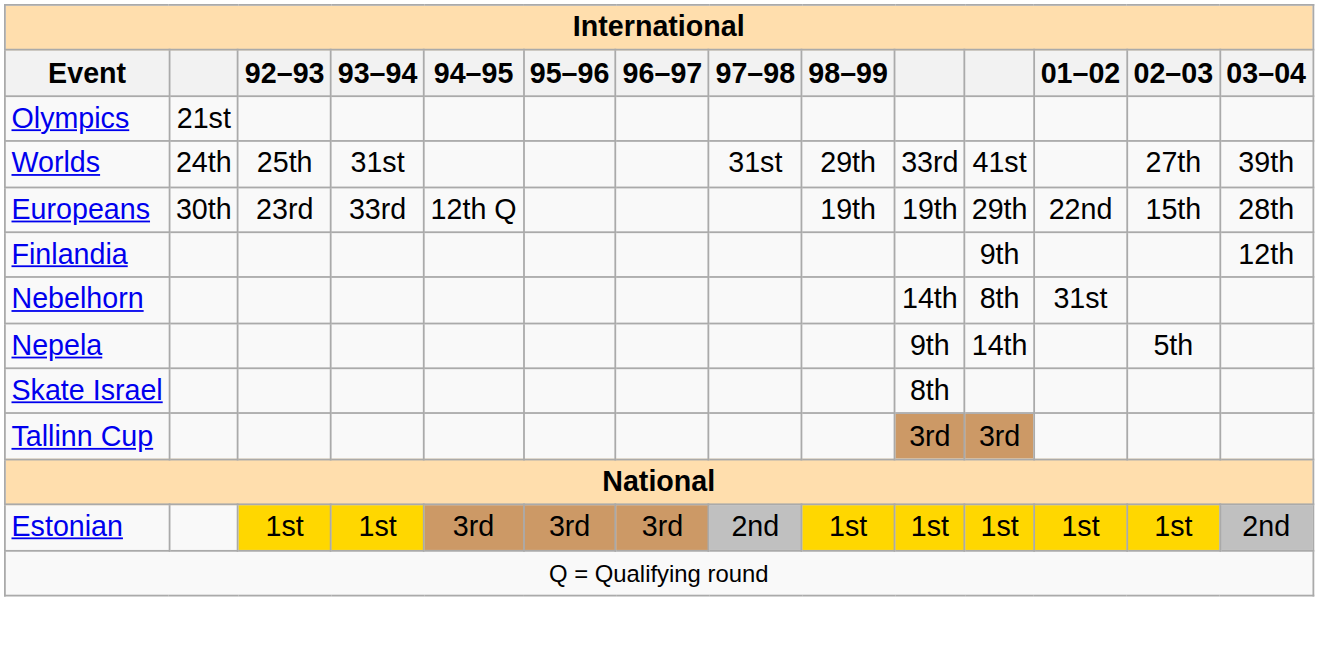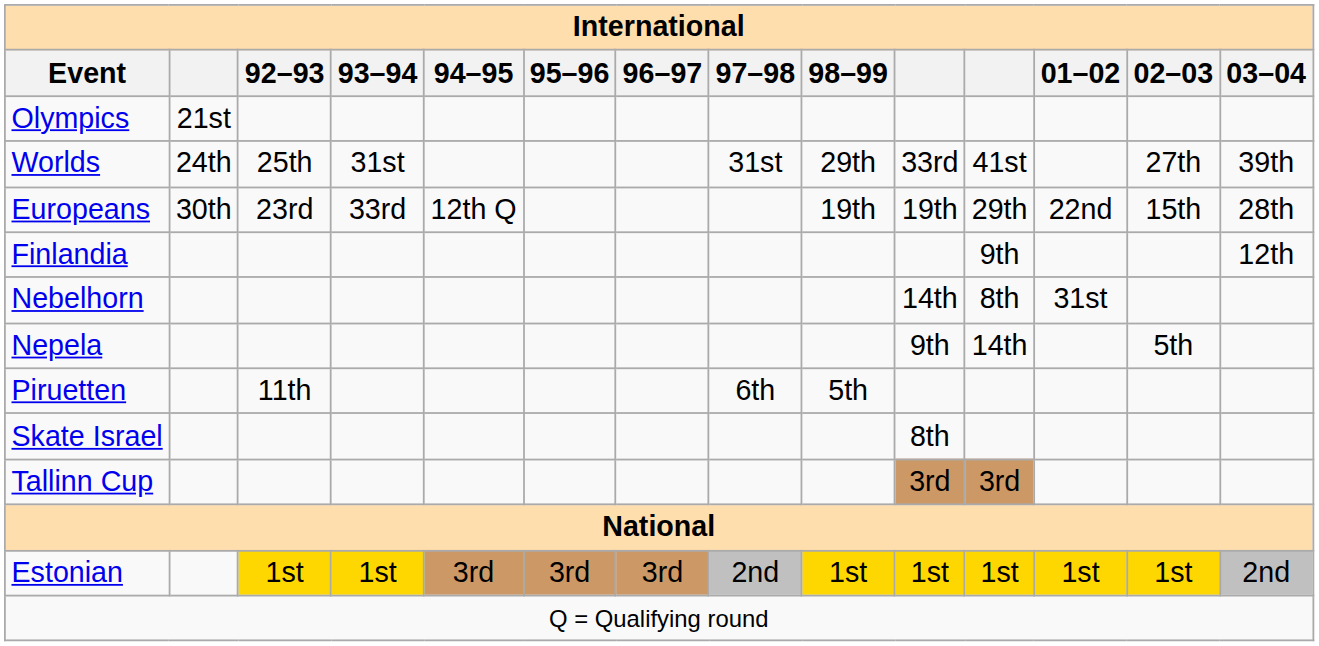 <table class="wikitable" style="text-align:center">
 <tr>
 <th style="background-color: #ffdead; " colspan=14 align=center>International</th>
 </tr>
 <tr>
 <th>Event</th>
 <th></th>
 <th>92–93</th>
 <th>93–94</th>
 <th>94–95</th>
 <th>95–96</th>
 <th>96–97</th>
 <th>97–98</th>
 <th>98–99</th>
 <th></th>
 <th></th>
 <th>01–02</th>
 <th>02–03</th>
 <th>03–04</th>
 </tr>
 <tr>
 <td align=left><a href='#'>Olympics</a></td>
 <td>21st</td>
 <td></td>
 <td></td>
 <td></td>
 <td></td>
 <td></td>
 <td></td>
 <td></td>
 <td></td>
 <td></td>
 <td></td>
 <td></td>
 <td></td>
 </tr>
 <tr>
 <td align=left><a href='#'>Worlds</a></td>
 <td>24th</td>
 <td>25th</td>
 <td>31st</td>
 <td></td>
 <td></td>
 <td></td>
 <td>31st</td>
 <td>29th</td>
 <td>33rd</td>
 <td>41st</td>
 <td></td>
 <td>27th</td>
 <td>39th</td>
 </tr>
 <tr>
 <td align=left><a href='#'>Europeans</a></td>
 <td>30th</td>
 <td>23rd</td>
 <td>33rd</td>
 <td>12th Q</td>
 <td></td>
 <td></td>
 <td></td>
 <td>19th</td>
 <td>19th</td>
 <td>29th</td>
 <td>22nd</td>
 <td>15th</td>
 <td>28th</td>
 </tr>
 <tr>
 <td align=left><a href='#'>Finlandia</a></td>
 <td></td>
 <td></td>
 <td></td>
 <td></td>
 <td></td>
 <td></td>
 <td></td>
 <td></td>
 <td></td>
 <td>9th</td>
 <td></td>
 <td></td>
 <td>12th</td>
 </tr>
 <tr>
 <td align=left><a href='#'>Nebelhorn</a></td>
 <td></td>
 <td></td>
 <td></td>
 <td></td>
 <td></td>
 <td></td>
 <td></td>
 <td></td>
 <td>14th</td>
 <td>8th</td>
 <td>31st</td>
 <td></td>
 <td></td>
 </tr>
 <tr>
 <td align=left><a href='#'>Nepela</a></td>
 <td></td>
 <td></td>
 <td></td>
 <td></td>
 <td></td>
 <td></td>
 <td></td>
 <td></td>
 <td>9th</td>
 <td>14th</td>
 <td></td>
 <td>5th</td>
 <td></td>
 </tr>
 <tr>
+<td align=left><a href='#'>Piruetten</a></td>
+<td></td>
+<td>11th</td>
+<td></td>
+<td></td>
+<td></td>
+<td></td>
+<td>6th</td>
+<td>5th</td>
+<td></td>
+<td></td>
+<td></td>
+<td></td>
+<td></td>
+</tr>
+<tr>
 <td align=left><a href='#'>Skate Israel</a></td>
 <td></td>
 <td></td>
 <td></td>
 <td></td>
 <td></td>
 <td></td>
 <td></td>
 <td></td>
 <td>8th</td>
 <td></td>
 <td></td>
 <td></td>
 <td></td>
 </tr>
 <tr>
 <td align=left><a href='#'>Tallinn Cup</a></td>
 <td></td>
 <td></td>
 <td></td>
 <td></td>
 <td></td>
 <td></td>
 <td></td>
 <td></td>
 <td bgcolor=cc9966>3rd</td>
 <td bgcolor=cc9966>3rd</td>
 <td></td>
 <td></td>
 <td></td>
 </tr>
 <tr>
 <th style="background-color: #ffdead; " colspan=14 align=center>National</th>
 </tr>
 <tr>
 <td align=left><a href='#'>Estonian</a></td>
 <td></td>
 <td bgcolor=gold>1st</td>
 <td bgcolor=gold>1st</td>
 <td bgcolor=cc9966>3rd</td>
 <td bgcolor=cc9966>3rd</td>
 <td bgcolor=cc9966>3rd</td>
 <td bgcolor=silver>2nd</td>
 <td bgcolor=gold>1st</td>
 <td bgcolor=gold>1st</td>
 <td bgcolor=gold>1st</td>
 <td bgcolor=gold>1st</td>
 <td bgcolor=gold>1st</td>
 <td bgcolor=silver>2nd</td>
 </tr>
 <tr>
 <td colspan=14 align=center><small> Q = Qualifying round </small></td>
 </tr>
 </table>
